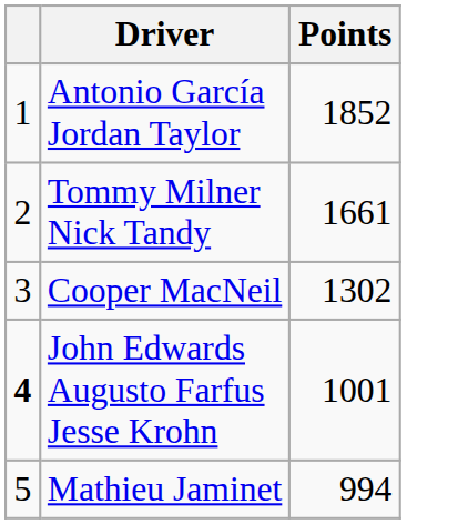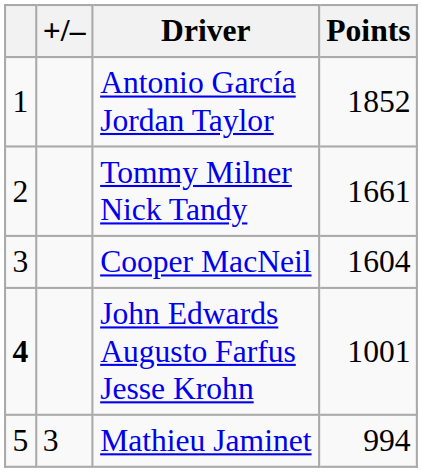 <table class="wikitable" style="font-size: 95%;">
 <tr>
 <th scope="col"></th>
+<th scope="col">+/–</th>
 <th scope="col">Driver</th>
 <th scope="col">Points</th>
 </tr>
 <tr>
 <td align=center>1</td>
+<td align="left"></td>
 <td> <a href='#'>Antonio García</a><br> <a href='#'>Jordan Taylor</a></td>
 <td align=right>1852</td>
 </tr>
 <tr>
 <td align=center>2</td>
+<td align="left"></td>
 <td> <a href='#'>Tommy Milner</a><br> <a href='#'>Nick Tandy</a></td>
 <td align=right>1661</td>
 </tr>
 <tr>
 <td align=center>3</td>
+<td align="left"></td>
 <td> <a href='#'>Cooper MacNeil</a></td>
-<td align=right>1302</td>
+<td align=right>1604</td>
 </tr>
 <tr>
 <td align=center><strong>4</strong></td>
+<td align="left"></td>
 <td> <a href='#'>John Edwards</a><br> <a href='#'>Augusto Farfus</a><br> <a href='#'>Jesse Krohn</a></td>
 <td align=right>1001</td>
 </tr>
 <tr>
 <td align=center>5</td>
+<td align="left"> 3</td>
 <td> <a href='#'>Mathieu Jaminet</a></td>
 <td align=right>994</td>
 </tr>
 </table>
